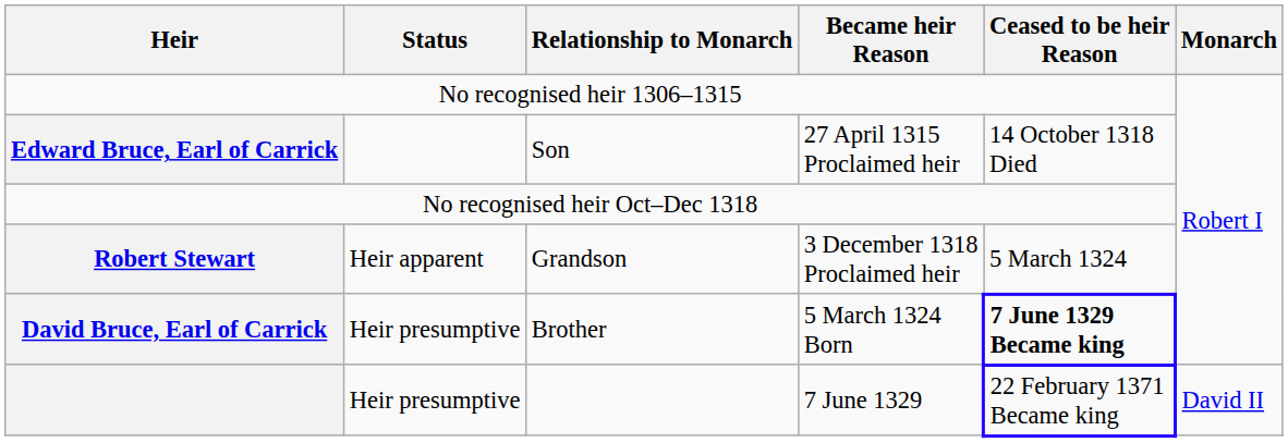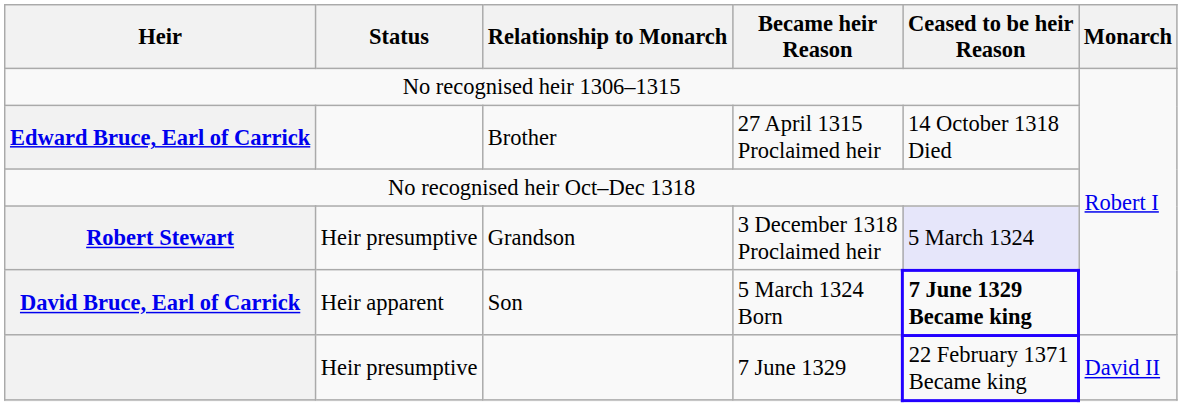 <table class="wikitable" style="font-size:95%">
 <tr>
 <th>Heir</th>
 <th>Status</th>
 <th>Relationship to Monarch</th>
 <th>Became heir<br>Reason</th>
 <th>Ceased to be heir<br>Reason</th>
 <th>Monarch</th>
 </tr>
 <tr>
 <td colspan=5 style="text-align:center">No recognised heir 1306–1315</td>
 <td rowspan=5><a href='#'>Robert I</a></td>
 </tr>
 <tr>
 <th><a href='#'>Edward Bruce, Earl of Carrick</a></th>
 <td></td>
-<td>Son</td>
+<td>Brother</td>
 <td>27 April 1315<br>Proclaimed heir</td>
 <td>14 October 1318<br>Died</td>
 </tr>
 <tr>
 <td colspan=5 style="text-align:center">No recognised heir Oct–Dec 1318</td>
 </tr>
 <tr>
 <th><a href='#'>Robert Stewart</a></th>
-<td>Heir apparent</td>
+<td>Heir presumptive</td>
 <td>Grandson</td>
 <td>3 December 1318<br>Proclaimed heir</td>
-<td>5 March 1324<br></td>
+<td style="background: lavender;">5 March 1324<br></td>
 </tr>
 <tr>
 <th><a href='#'>David Bruce, Earl of Carrick</a></th>
-<td>Heir presumptive</td>
-<td>Brother</td>
+<td>Heir apparent</td>
+<td>Son</td>
 <td>5 March 1324<br>Born</td>
 <td style="border-width:2px; border-color:#20F"><strong>7 June 1329<br>Became king</strong></td>
 </tr>
 <tr>
 <th></th>
 <td>Heir presumptive</td>
 <td></td>
 <td>7 June 1329<br></td>
 <td style="border-width:2px; border-color:#20F">22 February 1371<br>Became king</td>
 <td><a href='#'>David II</a></td>
 </tr>
 </table>
